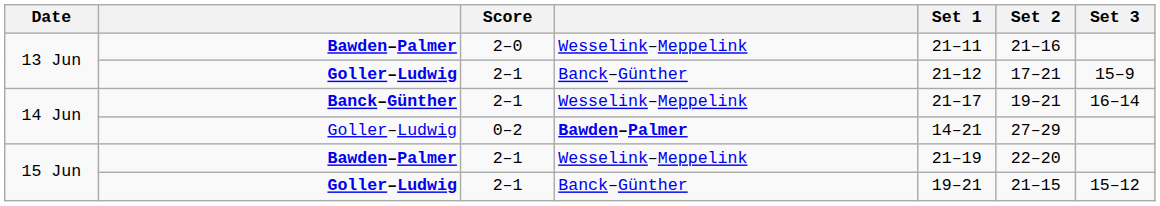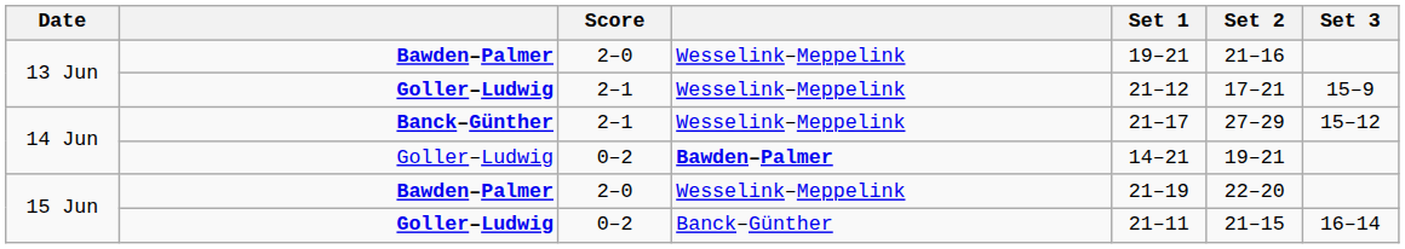 <table class="wikitable" style="text-align: center; font-size:90% ">
 <tr>
 <th width="60">Date</th>
 <th align="right" width="250"></th>
 <th width="60">Score</th>
 <th align="left" width="250"></th>
 <th width="50">Set 1</th>
 <th width="50">Set 2</th>
 <th width="50">Set 3</th>
 </tr>
 <tr>
 <td rowspan=2>13 Jun</td>
 <td align=right><strong><a href='#'>Bawden</a>–<a href='#'>Palmer</a> </strong></td>
 <td align=center>2–0</td>
 <td align=left> <a href='#'>Wesselink</a>–<a href='#'>Meppelink</a></td>
-<td>21–11</td>
+<td>19–21</td>
 <td>21–16</td>
 <td></td>
 </tr>
 <tr>
 <td align=right><strong><a href='#'>Goller</a>–<a href='#'>Ludwig</a> </strong></td>
 <td align=center>2–1</td>
-<td align=left> <a href='#'>Banck</a>–<a href='#'>Günther</a></td>
+<td align=left> <a href='#'>Wesselink</a>–<a href='#'>Meppelink</a></td>
 <td>21–12</td>
 <td>17–21</td>
 <td>15–9</td>
 </tr>
 <tr>
 <td rowspan=2>14 Jun</td>
 <td align=right><strong><a href='#'>Banck</a>–<a href='#'>Günther</a> </strong></td>
 <td align=center>2–1</td>
 <td align=left> <a href='#'>Wesselink</a>–<a href='#'>Meppelink</a></td>
 <td>21–17</td>
-<td>19–21</td>
-<td>16–14</td>
+<td>27–29</td>
+<td>15–12</td>
 </tr>
 <tr>
 <td align=right><a href='#'>Goller</a>–<a href='#'>Ludwig</a> </td>
 <td align=center>0–2</td>
 <td align=left> <strong><a href='#'>Bawden</a>–<a href='#'>Palmer</a></strong></td>
 <td>14–21</td>
-<td>27–29</td>
+<td>19–21</td>
 <td></td>
 </tr>
 <tr>
 <td rowspan=2>15 Jun</td>
 <td align=right><strong><a href='#'>Bawden</a>–<a href='#'>Palmer</a> </strong></td>
-<td align=center>2–1</td>
+<td align=center>2–0</td>
 <td align=left> <a href='#'>Wesselink</a>–<a href='#'>Meppelink</a></td>
 <td>21–19</td>
 <td>22–20</td>
 <td></td>
 </tr>
 <tr>
 <td align=right><strong><a href='#'>Goller</a>–<a href='#'>Ludwig</a> </strong></td>
-<td align=center>2–1</td>
+<td align=center>0–2</td>
 <td align=left> <a href='#'>Banck</a>–<a href='#'>Günther</a></td>
-<td>19–21</td>
+<td>21–11</td>
 <td>21–15</td>
-<td>15–12</td>
+<td>16–14</td>
 </tr>
 </table>
